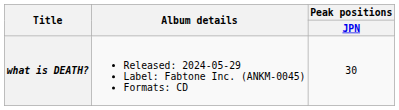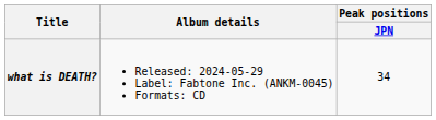 <table class="wikitable plainrowheaders">
 <tr>
 <th scope="col" rowspan="2">Title</th>
 <th scope="col" rowspan="2">Album details</th>
 <th scope="col" colspan="1">Peak positions</th>
 </tr>
 <tr>
 <th scope="col"><a href='#'>JPN</a><br></th>
 </tr>
 <tr>
 <th scope="row"><em>what is DEATH?</em></th>
 <td><br><ul><li>Released: 2024-05-29</li><li>Label: Fabtone Inc. (ANKM-0045)</li><li>Formats: CD</li></ul></td>
-<td align="center">30</td>
+<td align="center">34</td>
 </tr>
 </table>
